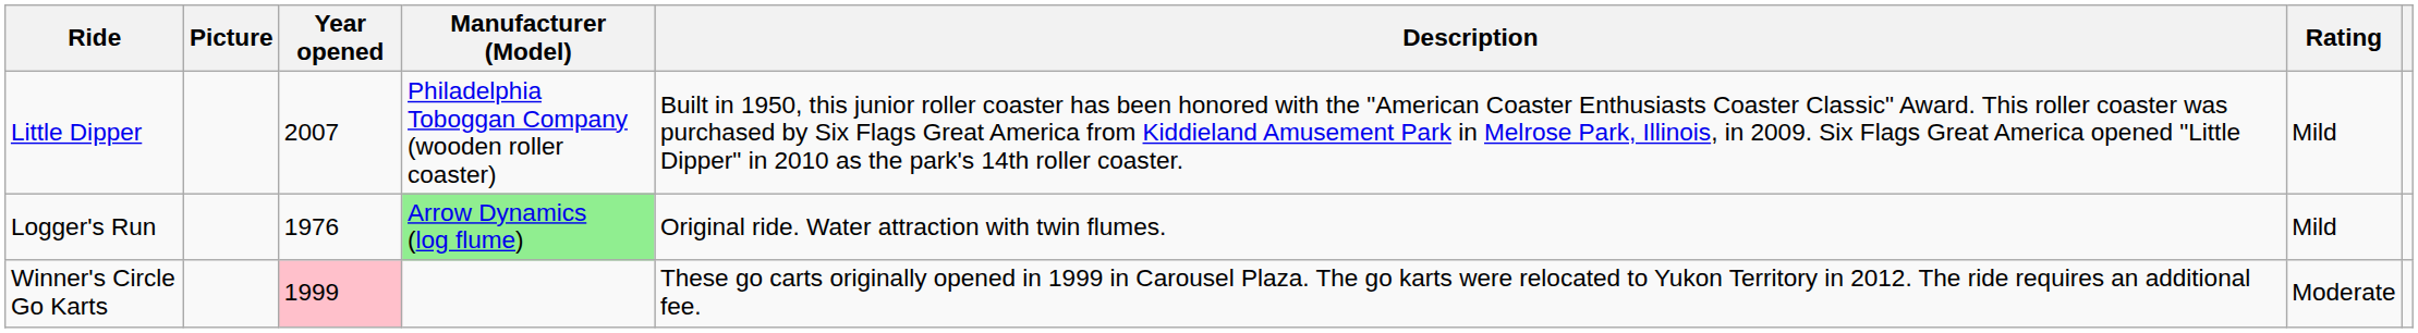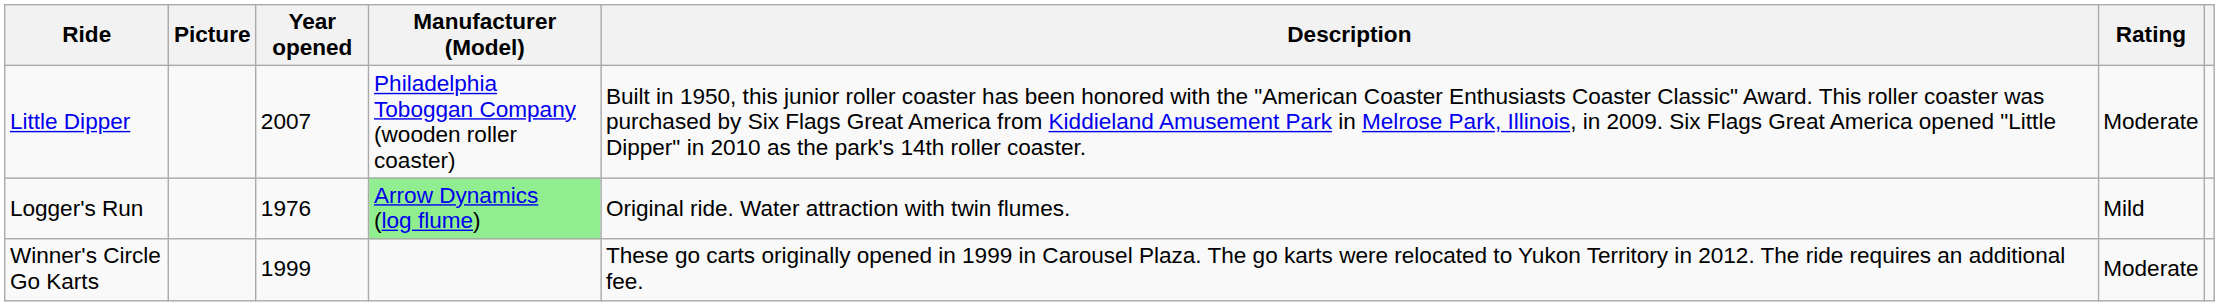 <table class="wikitable sortable">
 <tr>
 <th>Ride</th>
 <th>Picture</th>
 <th>Year opened</th>
 <th>Manufacturer<br>(Model)</th>
 <th>Description</th>
 <th>Rating</th>
 <th></th>
 </tr>
 <tr>
 <td><a href='#'>Little Dipper</a></td>
 <td></td>
 <td>2007</td>
 <td><a href='#'>Philadelphia Toboggan Company</a><br>(wooden roller coaster)</td>
 <td>Built in 1950, this junior roller coaster has been honored with the "American Coaster Enthusiasts Coaster Classic" Award. This roller coaster was purchased by Six Flags Great America from <a href='#'>Kiddieland Amusement Park</a> in <a href='#'>Melrose Park, Illinois</a>, in 2009. Six Flags Great America opened "Little Dipper" in 2010 as the park's 14th roller coaster.</td>
-<td>Mild</td>
+<td>Moderate</td>
 <td></td>
 </tr>
 <tr>
 <td>Logger's Run</td>
 <td></td>
 <td>1976</td>
 <td style="background: lightgreen;"><a href='#'>Arrow Dynamics</a><br>(<a href='#'>log flume</a>)</td>
 <td>Original ride. Water attraction with twin flumes.</td>
 <td>Mild</td>
 <td></td>
 </tr>
 <tr>
 <td>Winner's Circle Go Karts</td>
 <td></td>
-<td style="background: pink;">1999</td>
+<td>1999</td>
 <td></td>
 <td>These go carts originally opened in 1999 in Carousel Plaza. The go karts were relocated to Yukon Territory in 2012. The ride requires an additional fee.</td>
 <td>Moderate</td>
 <td></td>
 </tr>
 </table>
